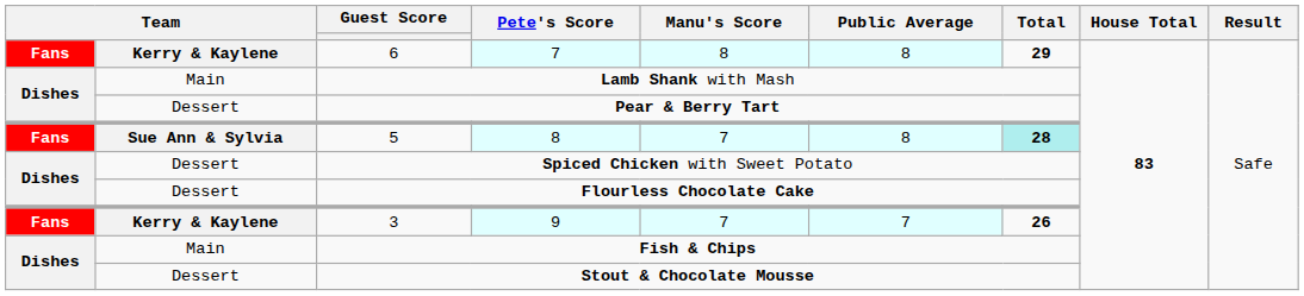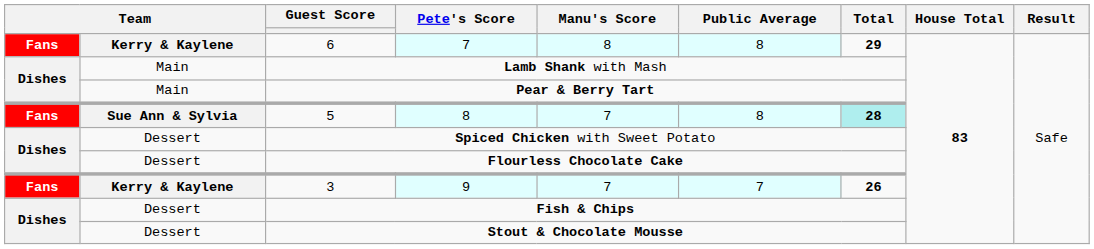 <table class="wikitable plainrowheaders" style="margin:1em auto; text-align:center; font-size:90%; width:80em;">
 <tr>
 <th colspan="2" rowspan="2" scope="col">Team</th>
 <th scope="col">Guest Score</th>
 <th rowspan="2"><a href='#'>Pete</a>'s Score</th>
 <th rowspan="2">Manu's Score</th>
 <th rowspan="2">Public Average</th>
 <th rowspan="2" scope="col">Total<br><small></small></th>
 <th rowspan="2">House Total<br><small></small></th>
 <th rowspan="2">Result</th>
 </tr>
 <tr 83>
 <th scope="col"></th>
 </tr>
 <tr>
 <th style="text-align:center; background:red; color:white;"><strong>Fans</strong></th>
 <th rowspan="1">Kerry & Kaylene</th>
 <td rowspan="1">6</td>
 <td rowspan="1" bgcolor="#e0ffff">7</td>
 <td rowspan="1" bgcolor="#e0ffff">8</td>
 <td rowspan="1" bgcolor="#e0ffff">8</td>
 <td rowspan="1"><strong>29</strong></td>
 <td rowspan="9" style="width:10%"><strong>83</strong></td>
 <td rowspan="9">Safe</td>
 </tr>
 <tr>
 <th colspan="1" rowspan="2">Dishes</th>
 <td>Main</td>
 <td colspan="5"><strong>Lamb Shank</strong> with Mash</td>
 </tr>
 <tr>
-<td>Dessert</td>
+<td>Main</td>
 <td colspan="5"><strong>Pear & Berry Tart</strong></td>
 </tr>
 <tr style="border-top:3px solid #aaa;">
 <th style="text-align:center; background:red; color:white;"><strong>Fans</strong></th>
 <th rowspan="1">Sue Ann & Sylvia</th>
 <td rowspan="1">5</td>
 <td rowspan="1" bgcolor="#e0ffff">8</td>
 <td rowspan="1" bgcolor="#e0ffff">7</td>
 <td rowspan="1" bgcolor="#e0ffff">8</td>
 <td rowspan="1" style="background: paleturquoise;"><strong>28</strong></td>
 </tr>
 <tr>
 <th colspan="1" rowspan="2">Dishes</th>
 <td>Dessert</td>
 <td colspan="5"><strong>Spiced Chicken</strong> with Sweet Potato</td>
 </tr>
 <tr>
 <td>Dessert</td>
 <td colspan="5"><strong>Flourless Chocolate Cake</strong></td>
 </tr>
 <tr style="border-top:3px solid #aaa;">
 <th style="text-align:center; background:red; color:white;"><strong>Fans</strong></th>
 <th rowspan="1">Kerry & Kaylene</th>
 <td rowspan="1">3</td>
 <td rowspan="1" bgcolor="#e0ffff">9</td>
 <td rowspan="1" bgcolor="#e0ffff">7</td>
 <td rowspan="1" bgcolor="#e0ffff">7</td>
 <td rowspan="1"><strong>26</strong></td>
 </tr>
 <tr>
 <th colspan="1" rowspan="2">Dishes</th>
-<td>Main</td>
+<td>Dessert</td>
 <td colspan="5"><strong>Fish & Chips</strong></td>
 </tr>
 <tr>
 <td>Dessert</td>
 <td colspan="5"><strong>Stout & Chocolate Mousse</strong></td>
 </tr>
 </table>
